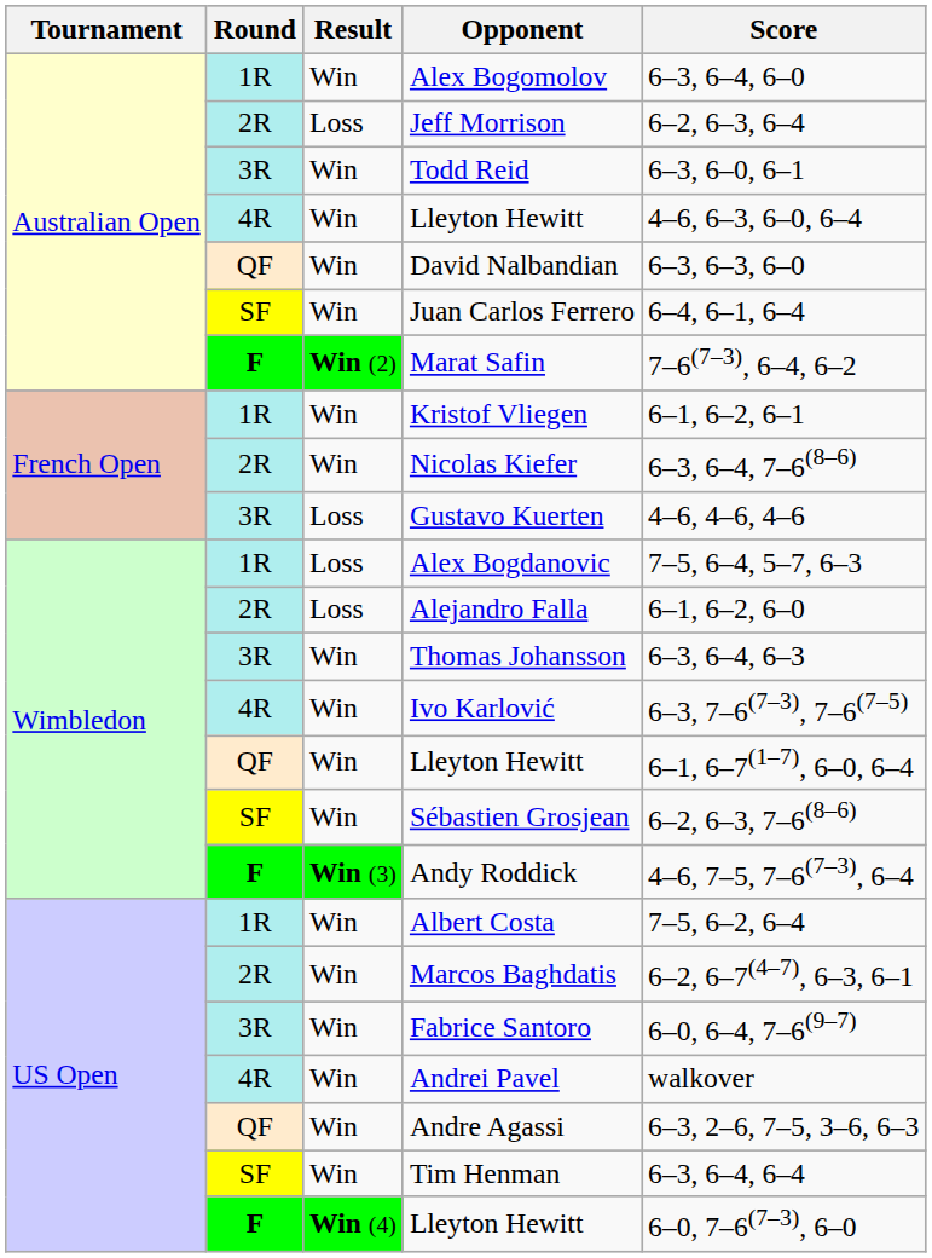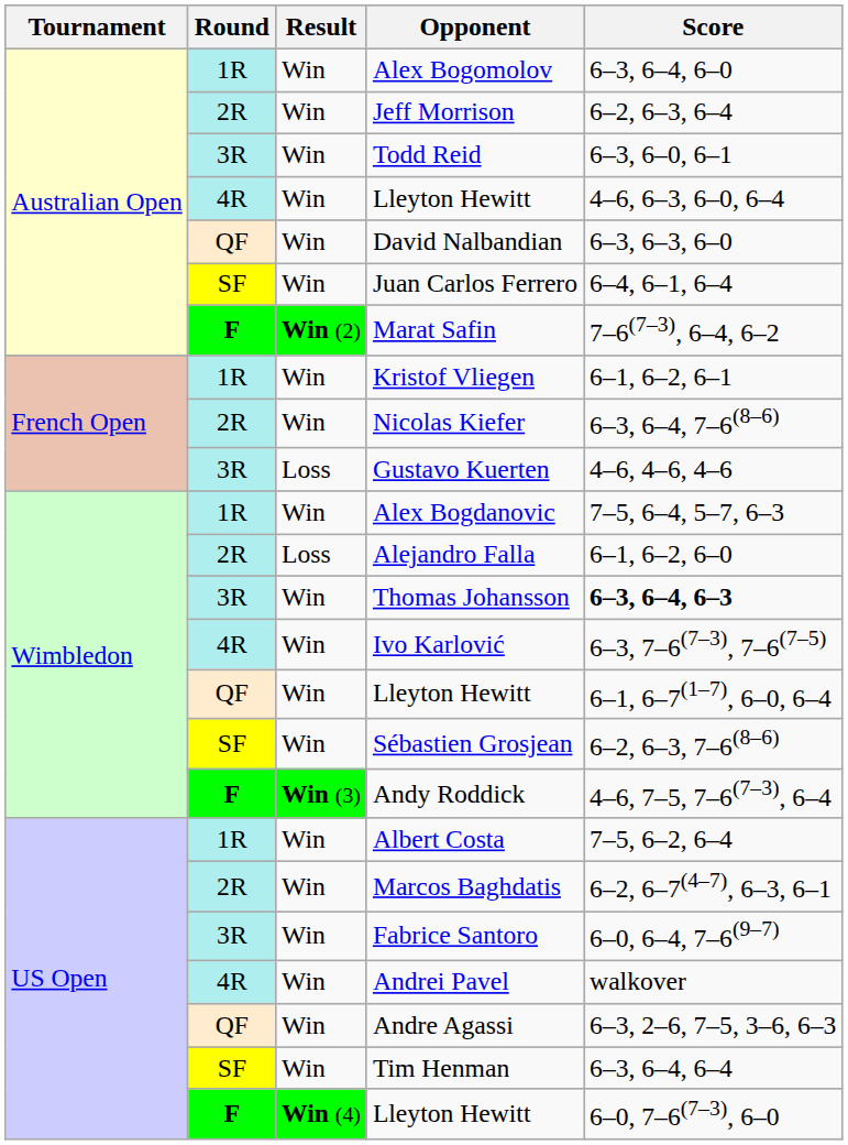 <table class="wikitable" style="font-size:90%">
 <tr bgcolor="#efefef">
 <th>Tournament</th>
 <th>Round</th>
 <th>Result</th>
 <th>Opponent</th>
 <th>Score</th>
 </tr>
 <tr>
 <td rowspan="7" bgcolor="#FFFFCC"><a href='#'>Australian Open</a></td>
 <td align="center" style="background:#afeeee;">1R</td>
 <td>Win</td>
 <td> <a href='#'>Alex Bogomolov</a></td>
 <td>6–3, 6–4, 6–0</td>
 </tr>
 <tr>
 <td align="center" style="background:#afeeee;">2R</td>
-<td>Loss</td>
+<td>Win</td>
 <td> <a href='#'>Jeff Morrison</a></td>
 <td>6–2, 6–3, 6–4</td>
 </tr>
 <tr>
 <td align="center" style="background:#afeeee;">3R</td>
 <td>Win</td>
 <td> <a href='#'>Todd Reid</a></td>
 <td>6–3, 6–0, 6–1</td>
 </tr>
 <tr>
 <td align="center" style="background:#afeeee;">4R</td>
 <td>Win</td>
 <td> Lleyton Hewitt</td>
 <td>4–6, 6–3, 6–0, 6–4</td>
 </tr>
 <tr>
 <td align="center" style="background:#ffebcd;">QF</td>
 <td>Win</td>
 <td> David Nalbandian</td>
 <td>6–3, 6–3, 6–0</td>
 </tr>
 <tr>
 <td align="center" style="background:yellow;">SF</td>
 <td>Win</td>
 <td> Juan Carlos Ferrero</td>
 <td>6–4, 6–1, 6–4</td>
 </tr>
 <tr>
 <td align="center" style="background:#00ff00;"><strong>F</strong></td>
 <td style="background:#00ff00;"><strong>Win</strong> <small>(2)</small></td>
 <td> <a href='#'>Marat Safin</a></td>
 <td>7–6<sup>(7–3)</sup>, 6–4, 6–2</td>
 </tr>
 <tr>
 <td rowspan="3" bgcolor="#EBC2AF"><a href='#'>French Open</a></td>
 <td align="center" style="background:#afeeee;">1R</td>
 <td>Win</td>
 <td> <a href='#'>Kristof Vliegen</a></td>
 <td>6–1, 6–2, 6–1</td>
 </tr>
 <tr>
 <td align="center" style="background:#afeeee;">2R</td>
 <td>Win</td>
 <td> <a href='#'>Nicolas Kiefer</a></td>
 <td>6–3, 6–4, 7–6<sup>(8–6)</sup></td>
 </tr>
 <tr>
 <td align="center" style="background:#afeeee;">3R</td>
 <td>Loss</td>
 <td> <a href='#'>Gustavo Kuerten</a></td>
 <td>4–6, 4–6, 4–6</td>
 </tr>
 <tr>
 <td rowspan="7" bgcolor="#CCFFCC"><a href='#'>Wimbledon</a></td>
 <td align="center" style="background:#afeeee;">1R</td>
-<td>Loss</td>
+<td>Win</td>
 <td> <a href='#'>Alex Bogdanovic</a></td>
 <td>7–5, 6–4, 5–7, 6–3</td>
 </tr>
 <tr>
 <td align="center" style="background:#afeeee;">2R</td>
 <td>Loss</td>
 <td> <a href='#'>Alejandro Falla</a></td>
 <td>6–1, 6–2, 6–0</td>
 </tr>
 <tr>
 <td align="center" style="background:#afeeee;">3R</td>
 <td>Win</td>
 <td> <a href='#'>Thomas Johansson</a></td>
-<td>6–3, 6–4, 6–3</td>
+<td><strong>6–3, 6–4, 6–3</strong></td>
 </tr>
 <tr>
 <td align="center" style="background:#afeeee;">4R</td>
 <td>Win</td>
 <td> <a href='#'>Ivo Karlović</a></td>
 <td>6–3, 7–6<sup>(7–3)</sup>, 7–6<sup>(7–5)</sup></td>
 </tr>
 <tr>
 <td align="center" style="background:#ffebcd;">QF</td>
 <td>Win</td>
 <td> Lleyton Hewitt</td>
 <td>6–1, 6–7<sup>(1–7)</sup>, 6–0, 6–4</td>
 </tr>
 <tr>
 <td align="center" style="background:yellow;">SF</td>
 <td>Win</td>
 <td> <a href='#'>Sébastien Grosjean</a></td>
 <td>6–2, 6–3, 7–6<sup>(8–6)</sup></td>
 </tr>
 <tr>
 <td align="center" style="background:#00ff00;"><strong>F</strong></td>
 <td style="background:#00ff00;"><strong>Win</strong> <small>(3)</small></td>
 <td> Andy Roddick</td>
 <td>4–6, 7–5, 7–6<sup>(7–3)</sup>, 6–4</td>
 </tr>
 <tr>
 <td rowspan="7" bgcolor="#CCCCFF"><a href='#'>US Open</a></td>
 <td align="center" style="background:#afeeee;">1R</td>
 <td>Win</td>
 <td> <a href='#'>Albert Costa</a></td>
 <td>7–5, 6–2, 6–4</td>
 </tr>
 <tr>
 <td align="center" style="background:#afeeee;">2R</td>
 <td>Win</td>
 <td> <a href='#'>Marcos Baghdatis</a></td>
 <td>6–2, 6–7<sup>(4–7)</sup>, 6–3, 6–1</td>
 </tr>
 <tr>
 <td align="center" style="background:#afeeee;">3R</td>
 <td>Win</td>
 <td> <a href='#'>Fabrice Santoro</a></td>
 <td>6–0, 6–4, 7–6<sup>(9–7)</sup></td>
 </tr>
 <tr>
 <td align="center" style="background:#afeeee;">4R</td>
 <td>Win</td>
 <td> <a href='#'>Andrei Pavel</a></td>
 <td>walkover</td>
 </tr>
 <tr>
 <td align="center" style="background:#ffebcd;">QF</td>
 <td>Win</td>
 <td> Andre Agassi</td>
 <td>6–3, 2–6, 7–5, 3–6, 6–3</td>
 </tr>
 <tr>
 <td align="center" style="background:yellow;">SF</td>
 <td>Win</td>
 <td> Tim Henman</td>
 <td>6–3, 6–4, 6–4</td>
 </tr>
 <tr>
 <td align="center" style="background:#00ff00;"><strong>F</strong></td>
 <td style="background:#00ff00;"><strong>Win</strong> <small>(4)</small></td>
 <td> Lleyton Hewitt</td>
 <td>6–0, 7–6<sup>(7–3)</sup>, 6–0</td>
 </tr>
 </table>
